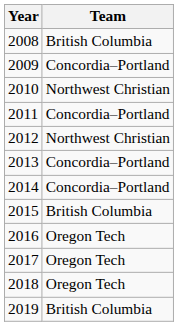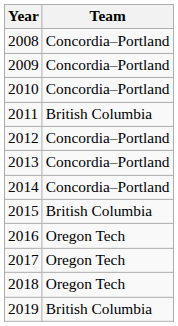 <table class="wikitable">
 <tr>
 <th>Year</th>
 <th>Team</th>
 </tr>
 <tr>
 <td>2008</td>
-<td>British Columbia</td>
+<td>Concordia–Portland</td>
 </tr>
 <tr>
 <td>2009</td>
 <td>Concordia–Portland</td>
 </tr>
 <tr>
 <td>2010</td>
-<td>Northwest Christian</td>
+<td>Concordia–Portland</td>
 </tr>
 <tr>
 <td>2011</td>
-<td>Concordia–Portland</td>
+<td>British Columbia</td>
 </tr>
 <tr>
 <td>2012</td>
-<td>Northwest Christian</td>
+<td>Concordia–Portland</td>
 </tr>
 <tr>
 <td>2013</td>
 <td>Concordia–Portland</td>
 </tr>
 <tr>
 <td>2014</td>
 <td>Concordia–Portland</td>
 </tr>
 <tr>
 <td>2015</td>
 <td>British Columbia</td>
 </tr>
 <tr>
 <td>2016</td>
 <td>Oregon Tech</td>
 </tr>
 <tr>
 <td>2017</td>
 <td>Oregon Tech</td>
 </tr>
 <tr>
 <td>2018</td>
 <td>Oregon Tech</td>
 </tr>
 <tr>
 <td>2019</td>
 <td>British Columbia</td>
 </tr>
 </table>
